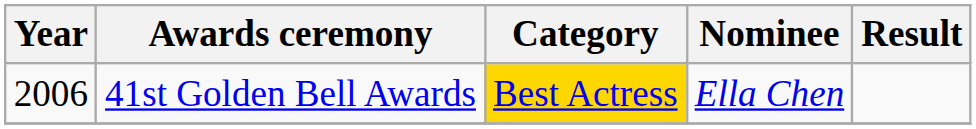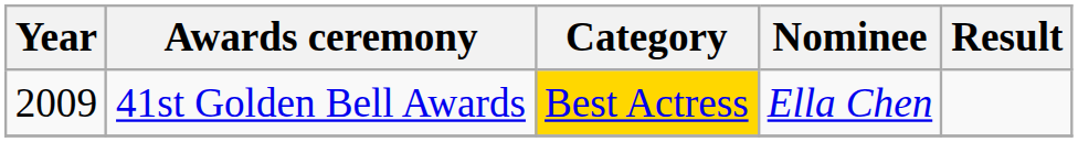 <table class="wikitable">
 <tr>
 <th>Year</th>
 <th>Awards ceremony</th>
 <th>Category</th>
 <th>Nominee</th>
 <th>Result</th>
 </tr>
 <tr>
-<td>2006</td>
+<td>2009</td>
 <td><a href='#'>41st Golden Bell Awards</a></td>
 <td style="background: gold;"><a href='#'>Best Actress</a></td>
 <td><em><a href='#'>Ella Chen</a></em></td>
 <td></td>
 </tr>
 <tr>
 </tr>
 </table>
